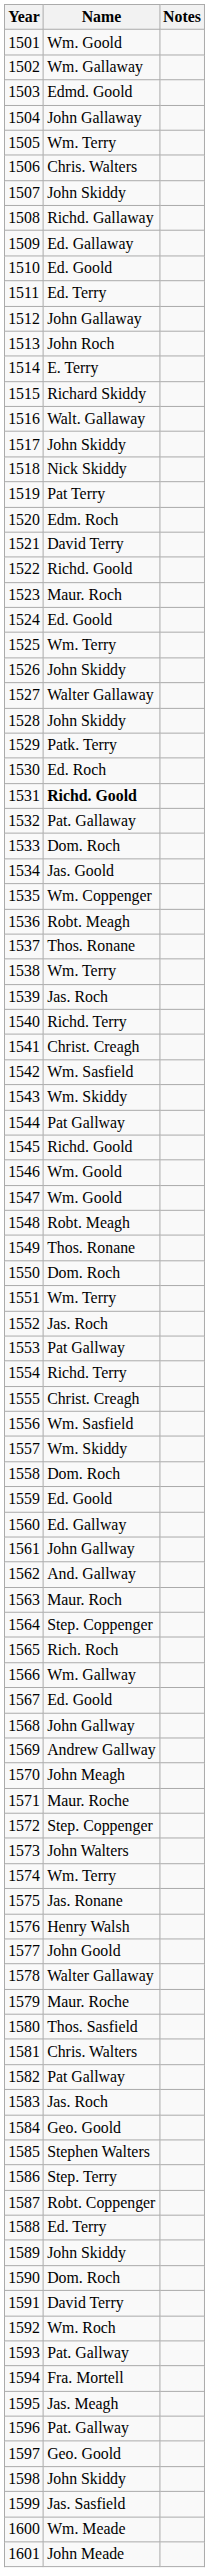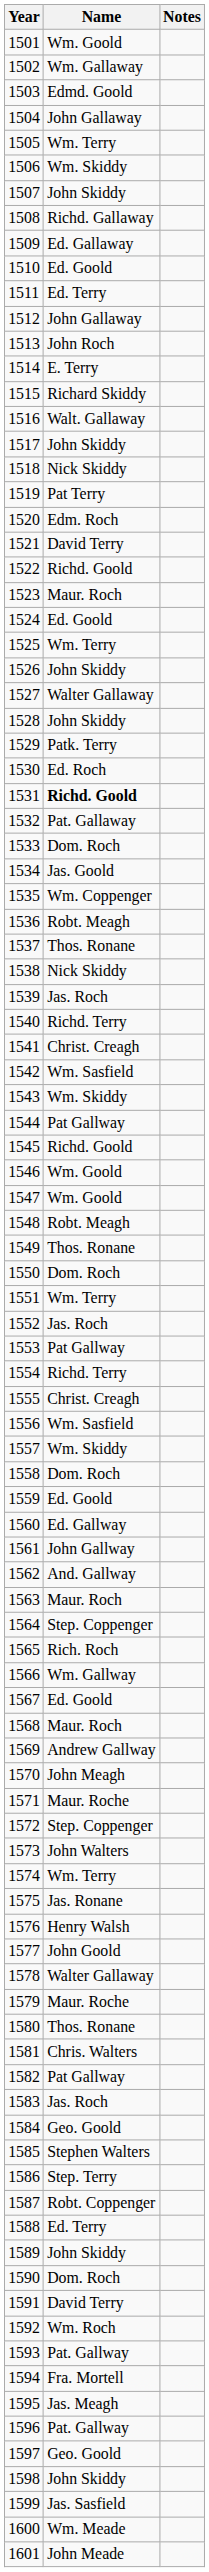 <table class="wikitable">
 <tr>
 <th>Year</th>
 <th>Name</th>
 <th>Notes</th>
 </tr>
 <tr>
 <td>1501</td>
 <td>Wm. Goold</td>
 <td></td>
 </tr>
 <tr>
 <td>1502</td>
 <td>Wm. Gallaway</td>
 <td></td>
 </tr>
 <tr>
 <td>1503</td>
 <td>Edmd. Goold</td>
 <td></td>
 </tr>
 <tr>
 <td>1504</td>
 <td>John Gallaway</td>
 <td></td>
 </tr>
 <tr>
 <td>1505</td>
 <td>Wm. Terry</td>
 <td></td>
 </tr>
 <tr>
 <td>1506</td>
-<td>Chris. Walters</td>
+<td>Wm. Skiddy</td>
 <td></td>
 </tr>
 <tr>
 <td>1507</td>
 <td>John Skiddy</td>
 <td></td>
 </tr>
 <tr>
 <td>1508</td>
 <td>Richd. Gallaway</td>
 <td></td>
 </tr>
 <tr>
 <td>1509</td>
 <td>Ed. Gallaway</td>
 <td></td>
 </tr>
 <tr>
 <td>1510</td>
 <td>Ed. Goold</td>
 <td></td>
 </tr>
 <tr>
 <td>1511</td>
 <td>Ed. Terry</td>
 <td></td>
 </tr>
 <tr>
 <td>1512</td>
 <td>John Gallaway</td>
 <td></td>
 </tr>
 <tr>
 <td>1513</td>
 <td>John Roch</td>
 <td></td>
 </tr>
 <tr>
 <td>1514</td>
 <td>E. Terry</td>
 <td></td>
 </tr>
 <tr>
 <td>1515</td>
 <td>Richard Skiddy</td>
 <td></td>
 </tr>
 <tr>
 <td>1516</td>
 <td>Walt. Gallaway</td>
 <td></td>
 </tr>
 <tr>
 <td>1517</td>
 <td>John Skiddy</td>
 <td></td>
 </tr>
 <tr>
 <td>1518</td>
 <td>Nick Skiddy</td>
 <td></td>
 </tr>
 <tr>
 <td>1519</td>
 <td>Pat Terry</td>
 <td></td>
 </tr>
 <tr>
 <td>1520</td>
 <td>Edm. Roch</td>
 <td></td>
 </tr>
 <tr>
 <td>1521</td>
 <td>David Terry</td>
 <td></td>
 </tr>
 <tr>
 <td>1522</td>
 <td>Richd. Goold</td>
 <td></td>
 </tr>
 <tr>
 <td>1523</td>
 <td>Maur. Roch</td>
 <td></td>
 </tr>
 <tr>
 <td>1524</td>
 <td>Ed. Goold</td>
 <td></td>
 </tr>
 <tr>
 <td>1525</td>
 <td>Wm. Terry</td>
 <td></td>
 </tr>
 <tr>
 <td>1526</td>
 <td>John Skiddy</td>
 <td></td>
 </tr>
 <tr>
 <td>1527</td>
 <td>Walter Gallaway</td>
 <td></td>
 </tr>
 <tr>
 <td>1528</td>
 <td>John Skiddy</td>
 <td></td>
 </tr>
 <tr>
 <td>1529</td>
 <td>Patk. Terry</td>
 <td></td>
 </tr>
 <tr>
 <td>1530</td>
 <td>Ed. Roch</td>
 <td></td>
 </tr>
 <tr>
 <td>1531</td>
 <td><strong>Richd. Goold</strong></td>
 <td></td>
 </tr>
 <tr>
 <td>1532</td>
 <td>Pat. Gallaway</td>
 <td></td>
 </tr>
 <tr>
 <td>1533</td>
 <td>Dom. Roch</td>
 <td></td>
 </tr>
 <tr>
 <td>1534</td>
 <td>Jas. Goold</td>
 <td></td>
 </tr>
 <tr>
 <td>1535</td>
 <td>Wm. Coppenger</td>
 <td></td>
 </tr>
 <tr>
 <td>1536</td>
 <td>Robt. Meagh</td>
 <td></td>
 </tr>
 <tr>
 <td>1537</td>
 <td>Thos. Ronane</td>
 <td></td>
 </tr>
 <tr>
 <td>1538</td>
-<td>Wm. Terry</td>
+<td>Nick Skiddy</td>
 <td></td>
 </tr>
 <tr>
 <td>1539</td>
 <td>Jas. Roch</td>
 <td></td>
 </tr>
 <tr>
 <td>1540</td>
 <td>Richd. Terry</td>
 <td></td>
 </tr>
 <tr>
 <td>1541</td>
 <td>Christ. Creagh</td>
 <td></td>
 </tr>
 <tr>
 <td>1542</td>
 <td>Wm. Sasfield</td>
 <td></td>
 </tr>
 <tr>
 <td>1543</td>
 <td>Wm. Skiddy</td>
 <td></td>
 </tr>
 <tr>
 <td>1544</td>
 <td>Pat Gallway</td>
 <td></td>
 </tr>
 <tr>
 <td>1545</td>
 <td>Richd. Goold</td>
 <td></td>
 </tr>
 <tr>
 <td>1546</td>
 <td>Wm. Goold</td>
 <td></td>
 </tr>
 <tr>
 <td>1547</td>
 <td>Wm. Goold</td>
 <td></td>
 </tr>
 <tr>
 <td>1548</td>
 <td>Robt. Meagh</td>
 <td></td>
 </tr>
 <tr>
 <td>1549</td>
 <td>Thos. Ronane</td>
 <td></td>
 </tr>
 <tr>
 <td>1550</td>
 <td>Dom. Roch</td>
 <td></td>
 </tr>
 <tr>
 <td>1551</td>
 <td>Wm. Terry</td>
 <td></td>
 </tr>
 <tr>
 <td>1552</td>
 <td>Jas. Roch</td>
 <td></td>
 </tr>
 <tr>
 <td>1553</td>
 <td>Pat Gallway</td>
 <td></td>
 </tr>
 <tr>
 <td>1554</td>
 <td>Richd. Terry</td>
 <td></td>
 </tr>
 <tr>
 <td>1555</td>
 <td>Christ. Creagh</td>
 <td></td>
 </tr>
 <tr>
 <td>1556</td>
 <td>Wm. Sasfield</td>
 <td></td>
 </tr>
 <tr>
 <td>1557</td>
 <td>Wm. Skiddy</td>
 <td></td>
 </tr>
 <tr>
 <td>1558</td>
 <td>Dom. Roch</td>
 <td></td>
 </tr>
 <tr>
 <td>1559</td>
 <td>Ed. Goold</td>
 <td></td>
 </tr>
 <tr>
 <td>1560</td>
 <td>Ed. Gallway</td>
 <td></td>
 </tr>
 <tr>
 <td>1561</td>
 <td>John Gallway</td>
 <td></td>
 </tr>
 <tr>
 <td>1562</td>
 <td>And. Gallway</td>
 <td></td>
 </tr>
 <tr>
 <td>1563</td>
 <td>Maur. Roch</td>
 <td></td>
 </tr>
 <tr>
 <td>1564</td>
 <td>Step. Coppenger</td>
 <td></td>
 </tr>
 <tr>
 <td>1565</td>
 <td>Rich. Roch</td>
 <td></td>
 </tr>
 <tr>
 <td>1566</td>
 <td>Wm. Gallway</td>
 <td></td>
 </tr>
 <tr>
 <td>1567</td>
 <td>Ed. Goold</td>
 <td></td>
 </tr>
 <tr>
 <td>1568</td>
-<td>John Gallway</td>
+<td>Maur. Roch</td>
 <td></td>
 </tr>
 <tr>
 <td>1569</td>
 <td>Andrew Gallway</td>
 <td></td>
 </tr>
 <tr>
 <td>1570</td>
 <td>John Meagh</td>
 <td></td>
 </tr>
 <tr>
 <td>1571</td>
 <td>Maur. Roche</td>
 <td></td>
 </tr>
 <tr>
 <td>1572</td>
 <td>Step. Coppenger</td>
 <td></td>
 </tr>
 <tr>
 <td>1573</td>
 <td>John Walters</td>
 <td></td>
 </tr>
 <tr>
 <td>1574</td>
 <td>Wm. Terry</td>
 <td></td>
 </tr>
 <tr>
 <td>1575</td>
 <td>Jas. Ronane</td>
 <td></td>
 </tr>
 <tr>
 <td>1576</td>
 <td>Henry Walsh</td>
 <td></td>
 </tr>
 <tr>
 <td>1577</td>
 <td>John Goold</td>
 <td></td>
 </tr>
 <tr>
 <td>1578</td>
 <td>Walter Gallaway</td>
 <td></td>
 </tr>
 <tr>
 <td>1579</td>
 <td>Maur. Roche</td>
 <td></td>
 </tr>
 <tr>
 <td>1580</td>
-<td>Thos. Sasfield</td>
+<td>Thos. Ronane</td>
 <td></td>
 </tr>
 <tr>
 <td>1581</td>
 <td>Chris. Walters</td>
 <td></td>
 </tr>
 <tr>
 <td>1582</td>
 <td>Pat Gallway</td>
 <td></td>
 </tr>
 <tr>
 <td>1583</td>
 <td>Jas. Roch</td>
 <td></td>
 </tr>
 <tr>
 <td>1584</td>
 <td>Geo. Goold</td>
 <td></td>
 </tr>
 <tr>
 <td>1585</td>
 <td>Stephen Walters</td>
 <td></td>
 </tr>
 <tr>
 <td>1586</td>
 <td>Step. Terry</td>
 <td></td>
 </tr>
 <tr>
 <td>1587</td>
 <td>Robt. Coppenger</td>
 <td></td>
 </tr>
 <tr>
 <td>1588</td>
 <td>Ed. Terry</td>
 <td></td>
 </tr>
 <tr>
 <td>1589</td>
 <td>John Skiddy</td>
 <td></td>
 </tr>
 <tr>
 <td>1590</td>
 <td>Dom. Roch</td>
 <td></td>
 </tr>
 <tr>
 <td>1591</td>
 <td>David Terry</td>
 <td></td>
 </tr>
 <tr>
 <td>1592</td>
 <td>Wm. Roch</td>
 <td></td>
 </tr>
 <tr>
 <td>1593</td>
 <td>Pat. Gallway</td>
 <td></td>
 </tr>
 <tr>
 <td>1594</td>
 <td>Fra. Mortell</td>
 <td></td>
 </tr>
 <tr>
 <td>1595</td>
 <td>Jas. Meagh</td>
 <td></td>
 </tr>
 <tr>
 <td>1596</td>
 <td>Pat. Gallway</td>
 <td></td>
 </tr>
 <tr>
 <td>1597</td>
 <td>Geo. Goold</td>
 <td></td>
 </tr>
 <tr>
 <td>1598</td>
 <td>John Skiddy</td>
 <td></td>
 </tr>
 <tr>
 <td>1599</td>
 <td>Jas. Sasfield</td>
 <td></td>
 </tr>
 <tr>
 <td>1600</td>
 <td>Wm. Meade</td>
 <td></td>
 </tr>
 <tr>
 <td>1601</td>
 <td>John Meade</td>
 <td></td>
 </tr>
 </table>
